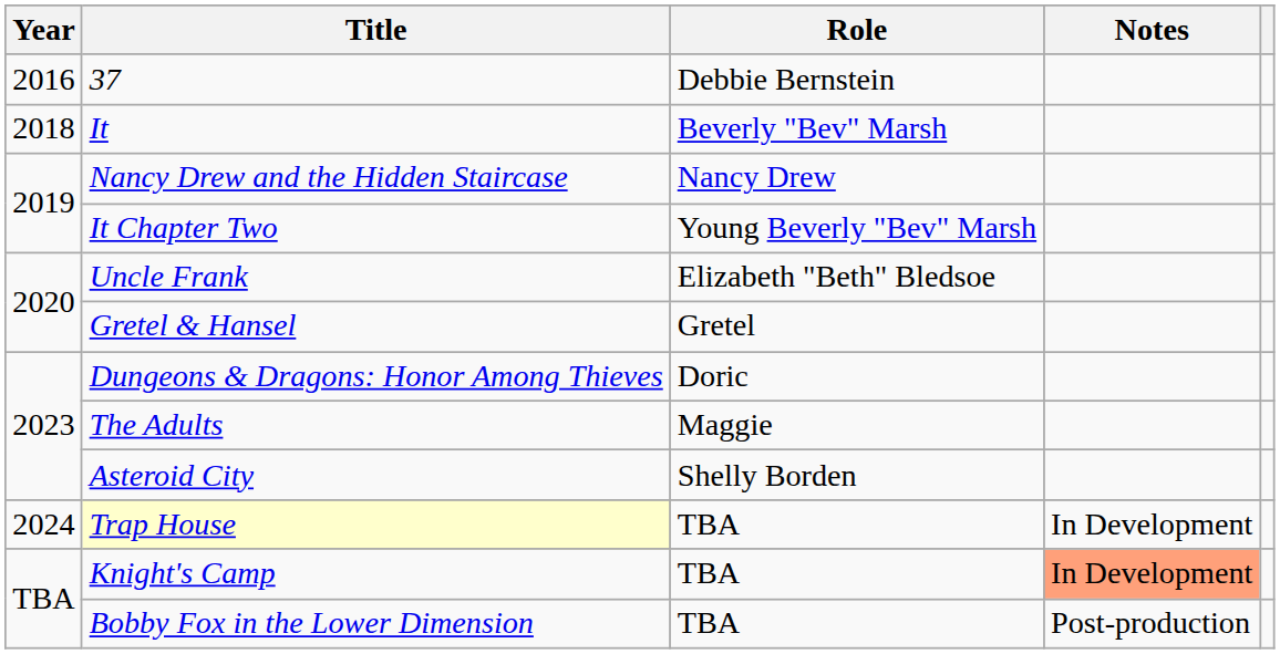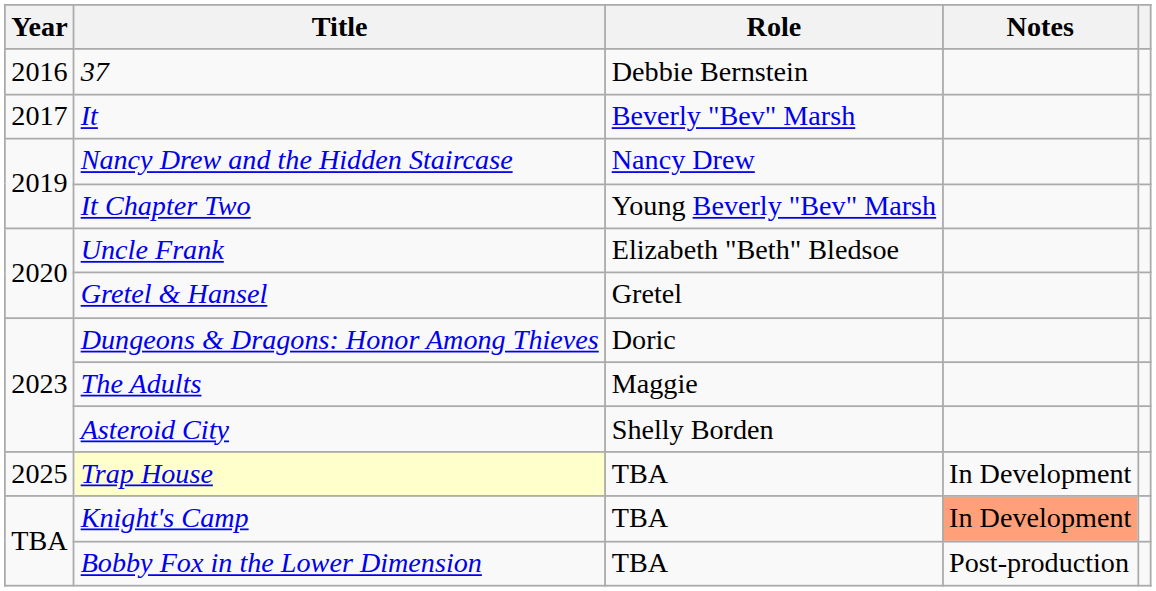 <table class="wikitable sortable">
 <tr>
 <th>Year</th>
 <th>Title</th>
 <th>Role</th>
 <th class="unsortable">Notes</th>
 <th class="unsortable"></th>
 </tr>
 <tr>
 <td>2016</td>
 <td><em>37</em></td>
 <td>Debbie Bernstein</td>
 <td></td>
 <td></td>
 </tr>
 <tr>
-<td>2018</td>
+<td>2017</td>
 <td><em><a href='#'>It</a></em></td>
 <td><a href='#'>Beverly "Bev" Marsh</a></td>
 <td></td>
 <td></td>
 </tr>
 <tr>
 <td rowspan="2">2019</td>
 <td><em><a href='#'>Nancy Drew and the Hidden Staircase</a></em></td>
 <td><a href='#'>Nancy Drew</a></td>
 <td></td>
 <td></td>
 </tr>
 <tr>
 <td><em><a href='#'>It Chapter Two</a></em></td>
 <td>Young <a href='#'>Beverly "Bev" Marsh</a></td>
 <td></td>
 <td></td>
 </tr>
 <tr>
 <td rowspan="2">2020</td>
 <td><em><a href='#'>Uncle Frank</a></em></td>
 <td>Elizabeth "Beth" Bledsoe</td>
 <td></td>
 <td></td>
 </tr>
 <tr>
 <td><em><a href='#'>Gretel & Hansel</a></em></td>
 <td>Gretel</td>
 <td></td>
 <td></td>
 </tr>
 <tr>
 <td rowspan="3">2023</td>
 <td><em><a href='#'>Dungeons & Dragons: Honor Among Thieves</a></em></td>
 <td>Doric</td>
 <td></td>
 <td></td>
 </tr>
 <tr>
 <td><em><a href='#'>The Adults</a></em></td>
 <td>Maggie</td>
 <td></td>
 <td></td>
 </tr>
 <tr>
 <td><em><a href='#'>Asteroid City</a></em></td>
 <td>Shelly Borden</td>
 <td></td>
 <td></td>
 </tr>
 <tr>
-<td>2024</td>
+<td>2025</td>
 <td style="background:#FFFFCC;"> <em><a href='#'>Trap House</a></em></td>
 <td>TBA</td>
 <td>In Development</td>
 <td></td>
 </tr>
 <tr>
 <td rowspan="2">TBA</td>
 <td><em><a href='#'>Knight's Camp</a></em></td>
 <td>TBA</td>
 <td style="background: lightsalmon;">In Development</td>
 <td></td>
 </tr>
 <tr>
 <td><em><a href='#'>Bobby Fox in the Lower Dimension</a></em></td>
 <td>TBA</td>
 <td>Post-production</td>
 <td></td>
 </tr>
 </table>
